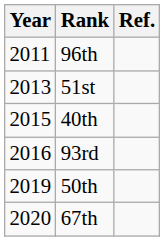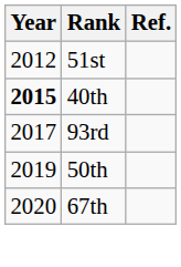 <table class="wikitable sortable">
 <tr>
 <th>Year</th>
 <th>Rank</th>
 <th>Ref.</th>
 </tr>
 <tr>
-<td>2011</td>
-<td>96th</td>
-<td></td>
-</tr>
-<tr>
-<td>2013</td>
+<td>2012</td>
 <td>51st</td>
 <td></td>
 </tr>
 <tr>
-<td>2015</td>
+<td><strong>2015</strong></td>
 <td>40th</td>
 <td></td>
 </tr>
 <tr>
-<td>2016</td>
+<td>2017</td>
 <td>93rd</td>
 <td></td>
 </tr>
 <tr>
 <td>2019</td>
 <td>50th</td>
 <td></td>
 </tr>
 <tr>
 <td>2020</td>
 <td>67th</td>
 <td></td>
 </tr>
 </table>
